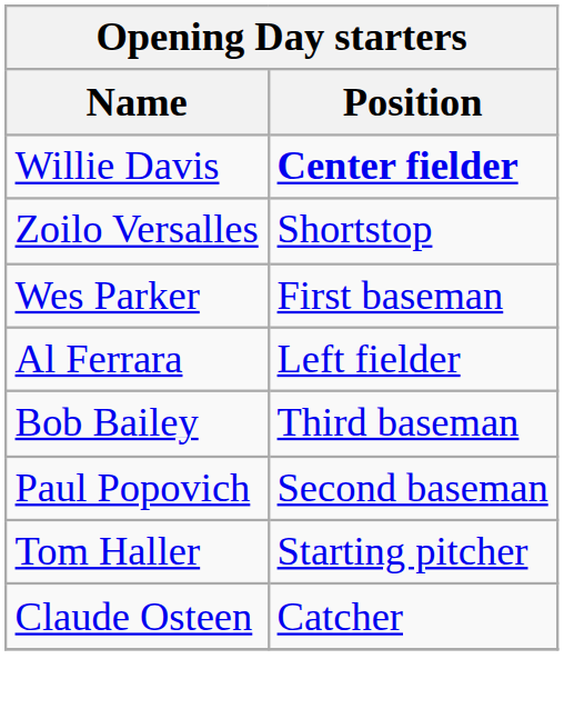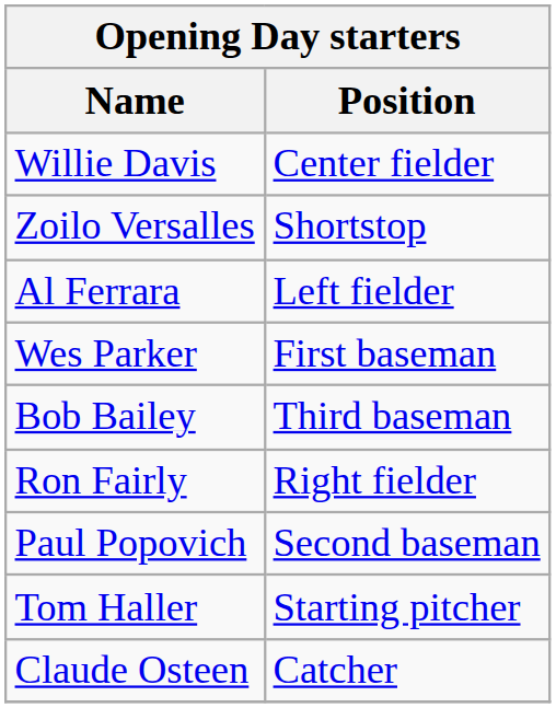 <table class="wikitable" style="text-align:left">
 <tr>
 <th colspan="2">Opening Day starters</th>
 </tr>
 <tr>
 <th>Name</th>
 <th>Position</th>
 </tr>
 <tr>
 <td><a href='#'>Willie Davis</a></td>
-<td><strong><a href='#'>Center fielder</a></strong></td>
+<td><a href='#'>Center fielder</a></td>
 </tr>
 <tr>
 <td><a href='#'>Zoilo Versalles</a></td>
 <td><a href='#'>Shortstop</a></td>
 </tr>
 <tr>
+<td><a href='#'>Al Ferrara</a></td>
+<td><a href='#'>Left fielder</a></td>
+</tr>
+<tr>
 <td><a href='#'>Wes Parker</a></td>
 <td><a href='#'>First baseman</a></td>
 </tr>
 <tr>
-<td><a href='#'>Al Ferrara</a></td>
-<td><a href='#'>Left fielder</a></td>
+<td><a href='#'>Bob Bailey</a></td>
+<td><a href='#'>Third baseman</a></td>
 </tr>
 <tr>
-<td><a href='#'>Bob Bailey</a></td>
-<td><a href='#'>Third baseman</a></td>
+<td><a href='#'>Ron Fairly</a></td>
+<td><a href='#'>Right fielder</a></td>
 </tr>
 <tr>
 <td><a href='#'>Paul Popovich</a></td>
 <td><a href='#'>Second baseman</a></td>
 </tr>
 <tr>
 <td><a href='#'>Tom Haller</a></td>
 <td><a href='#'>Starting pitcher</a></td>
 </tr>
 <tr>
 <td><a href='#'>Claude Osteen</a></td>
 <td><a href='#'>Catcher</a></td>
 </tr>
 <tr>
 </tr>
 </table>
